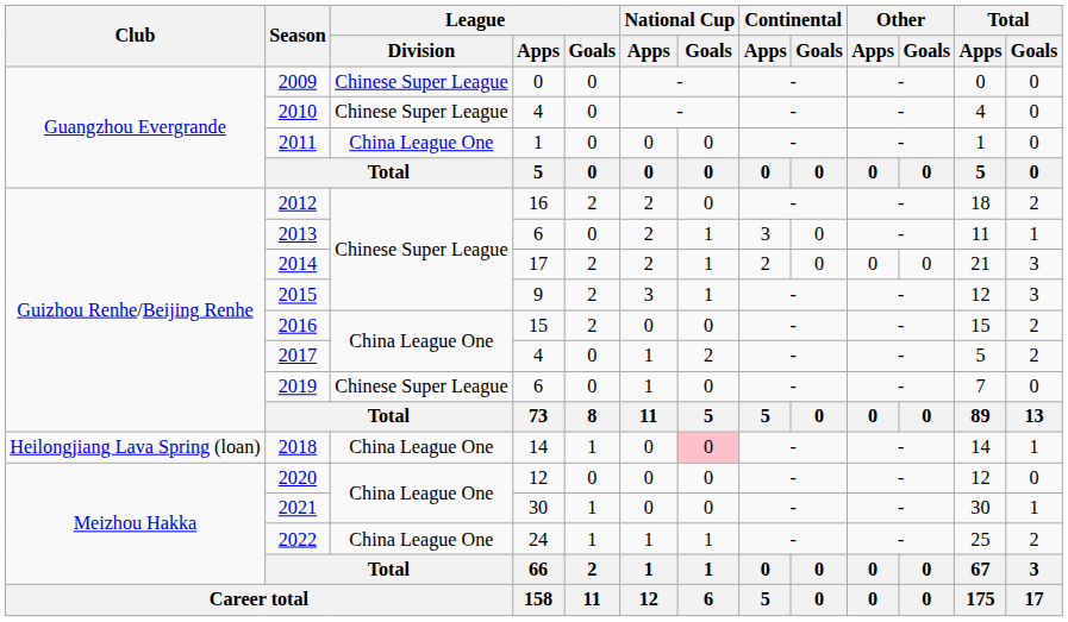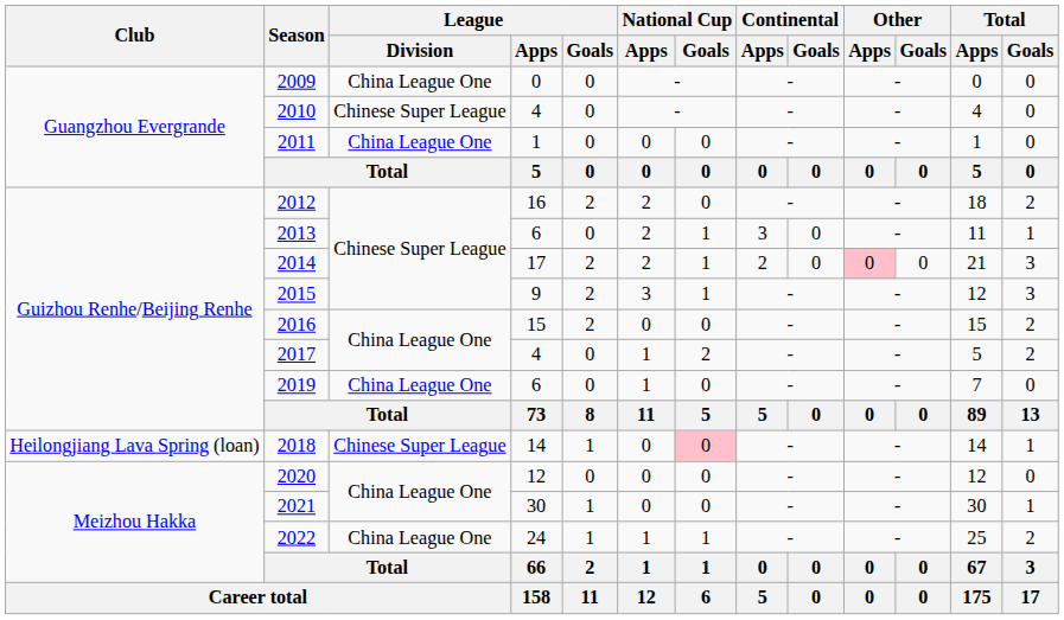 <table class="wikitable" style="text-align: center">
 <tr>
 <th rowspan="2">Club</th>
 <th rowspan="2">Season</th>
 <th colspan="3">League</th>
 <th colspan="2">National Cup</th>
 <th colspan="2">Continental</th>
 <th colspan="2">Other</th>
 <th colspan="2">Total</th>
 </tr>
 <tr>
 <th>Division</th>
 <th>Apps</th>
 <th>Goals</th>
 <th>Apps</th>
 <th>Goals</th>
 <th>Apps</th>
 <th>Goals</th>
 <th>Apps</th>
 <th>Goals</th>
 <th>Apps</th>
 <th>Goals</th>
 </tr>
 <tr>
 <td rowspan=4><a href='#'>Guangzhou Evergrande</a></td>
 <td><a href='#'>2009</a></td>
-<td><a href='#'>Chinese Super League</a></td>
+<td>China League One</td>
 <td>0</td>
 <td>0</td>
 <td colspan="2">-</td>
 <td colspan="2">-</td>
 <td colspan="2">-</td>
 <td>0</td>
 <td>0</td>
 </tr>
 <tr>
 <td><a href='#'>2010</a></td>
 <td>Chinese Super League</td>
 <td>4</td>
 <td>0</td>
 <td colspan="2">-</td>
 <td colspan="2">-</td>
 <td colspan="2">-</td>
 <td>4</td>
 <td>0</td>
 </tr>
 <tr>
 <td><a href='#'>2011</a></td>
 <td><a href='#'>China League One</a></td>
 <td>1</td>
 <td>0</td>
 <td>0</td>
 <td>0</td>
 <td colspan="2">-</td>
 <td colspan="2">-</td>
 <td>1</td>
 <td>0</td>
 </tr>
 <tr>
 <th colspan=2>Total</th>
 <th>5</th>
 <th>0</th>
 <th>0</th>
 <th>0</th>
 <th>0</th>
 <th>0</th>
 <th>0</th>
 <th>0</th>
 <th>5</th>
 <th>0</th>
 </tr>
 <tr>
 <td rowspan=8><a href='#'>Guizhou Renhe</a>/<a href='#'>Beijing Renhe</a></td>
 <td><a href='#'>2012</a></td>
 <td rowspan=4>Chinese Super League</td>
 <td>16</td>
 <td>2</td>
 <td>2</td>
 <td>0</td>
 <td colspan="2">-</td>
 <td colspan="2">-</td>
 <td>18</td>
 <td>2</td>
 </tr>
 <tr>
 <td><a href='#'>2013</a></td>
 <td>6</td>
 <td>0</td>
 <td>2</td>
 <td>1</td>
 <td>3</td>
 <td>0</td>
 <td colspan="2">-</td>
 <td>11</td>
 <td>1</td>
 </tr>
 <tr>
 <td><a href='#'>2014</a></td>
 <td>17</td>
 <td>2</td>
 <td>2</td>
 <td>1</td>
 <td>2</td>
 <td>0</td>
-<td>0</td>
+<td style="background: pink;">0</td>
 <td>0</td>
 <td>21</td>
 <td>3</td>
 </tr>
 <tr>
 <td><a href='#'>2015</a></td>
 <td>9</td>
 <td>2</td>
 <td>3</td>
 <td>1</td>
 <td colspan="2">-</td>
 <td colspan="2">-</td>
 <td>12</td>
 <td>3</td>
 </tr>
 <tr>
 <td><a href='#'>2016</a></td>
 <td rowspan=2>China League One</td>
 <td>15</td>
 <td>2</td>
 <td>0</td>
 <td>0</td>
 <td colspan="2">-</td>
 <td colspan="2">-</td>
 <td>15</td>
 <td>2</td>
 </tr>
 <tr>
 <td><a href='#'>2017</a></td>
 <td>4</td>
 <td>0</td>
 <td>1</td>
 <td>2</td>
 <td colspan="2">-</td>
 <td colspan="2">-</td>
 <td>5</td>
 <td>2</td>
 </tr>
 <tr>
 <td><a href='#'>2019</a></td>
-<td>Chinese Super League</td>
+<td><a href='#'>China League One</a></td>
 <td>6</td>
 <td>0</td>
 <td>1</td>
 <td>0</td>
 <td colspan="2">-</td>
 <td colspan="2">-</td>
 <td>7</td>
 <td>0</td>
 </tr>
 <tr>
 <th colspan=2>Total</th>
 <th>73</th>
 <th>8</th>
 <th>11</th>
 <th>5</th>
 <th>5</th>
 <th>0</th>
 <th>0</th>
 <th>0</th>
 <th>89</th>
 <th>13</th>
 </tr>
 <tr>
 <td><a href='#'>Heilongjiang Lava Spring</a> (loan)</td>
 <td><a href='#'>2018</a></td>
-<td>China League One</td>
+<td><a href='#'>Chinese Super League</a></td>
 <td>14</td>
 <td>1</td>
 <td>0</td>
 <td style="background: pink;">0</td>
 <td colspan="2">-</td>
 <td colspan="2">-</td>
 <td>14</td>
 <td>1</td>
 </tr>
 <tr>
 <td rowspan=4><a href='#'>Meizhou Hakka</a></td>
 <td><a href='#'>2020</a></td>
 <td rowspan=2>China League One</td>
 <td>12</td>
 <td>0</td>
 <td>0</td>
 <td>0</td>
 <td colspan="2">-</td>
 <td colspan="2">-</td>
 <td>12</td>
 <td>0</td>
 </tr>
 <tr>
 <td><a href='#'>2021</a></td>
 <td>30</td>
 <td>1</td>
 <td>0</td>
 <td>0</td>
 <td colspan="2">-</td>
 <td colspan="2">-</td>
 <td>30</td>
 <td>1</td>
 </tr>
 <tr>
 <td><a href='#'>2022</a></td>
 <td>China League One</td>
 <td>24</td>
 <td>1</td>
 <td>1</td>
 <td>1</td>
 <td colspan="2">-</td>
 <td colspan="2">-</td>
 <td>25</td>
 <td>2</td>
 </tr>
 <tr>
 <th colspan=2>Total</th>
 <th>66</th>
 <th>2</th>
 <th>1</th>
 <th>1</th>
 <th>0</th>
 <th>0</th>
 <th>0</th>
 <th>0</th>
 <th>67</th>
 <th>3</th>
 </tr>
 <tr>
 <th colspan=3>Career total</th>
 <th>158</th>
 <th>11</th>
 <th>12</th>
 <th>6</th>
 <th>5</th>
 <th>0</th>
 <th>0</th>
 <th>0</th>
 <th>175</th>
 <th>17</th>
 </tr>
 </table>
